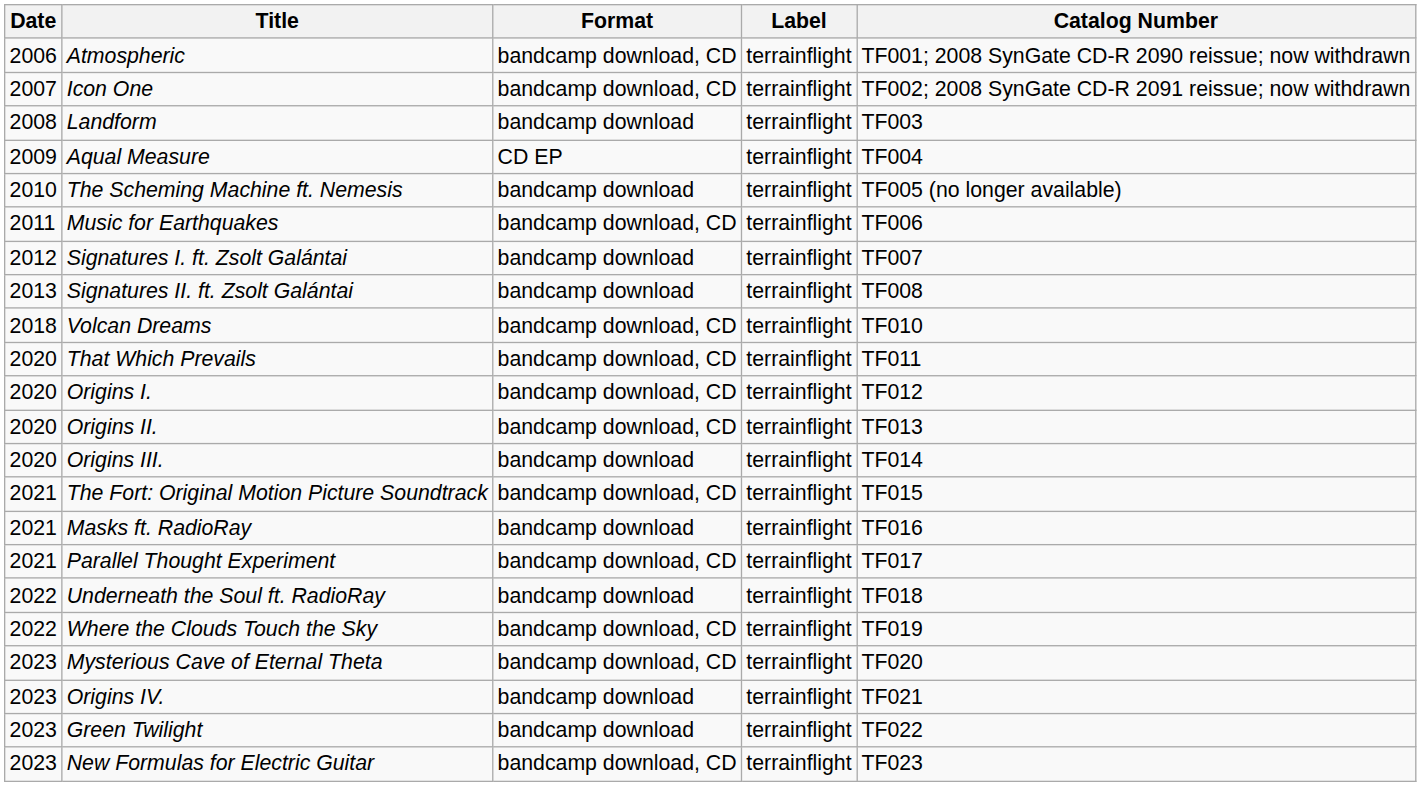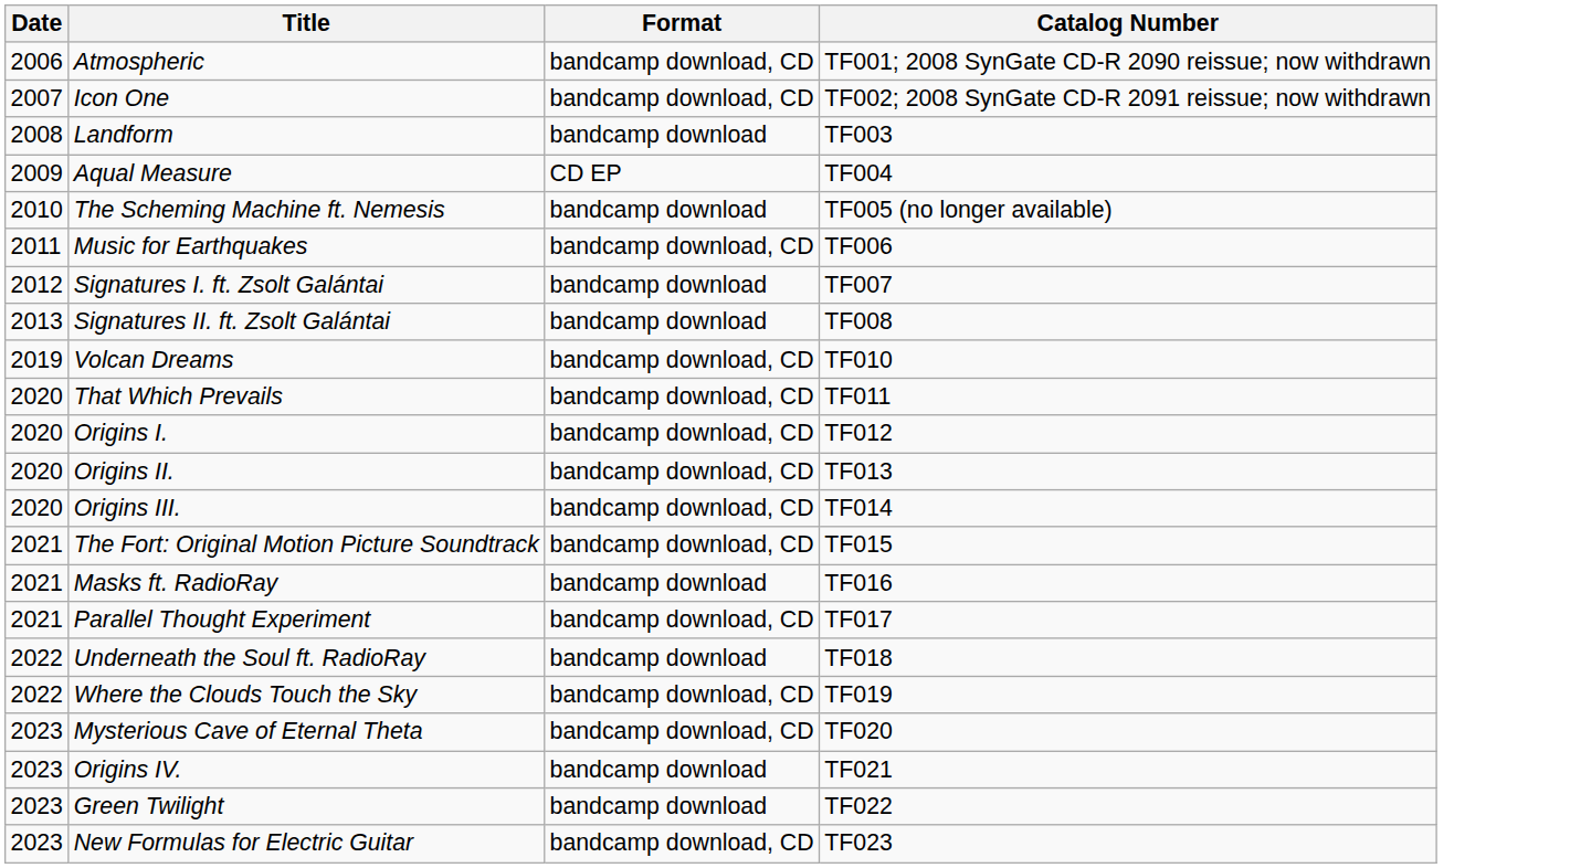 <table class="wikitable">
 <tr>
 <th><strong>Date</strong></th>
 <th><strong>Title</strong></th>
 <th><strong>Format</strong></th>
-<th><strong>Label</strong></th>
 <th><strong>Catalog Number</strong></th>
 </tr>
 <tr>
 <td>2006</td>
 <td><em>Atmospheric</em></td>
 <td>bandcamp download, CD</td>
-<td>terrainflight</td>
 <td>TF001; 2008 SynGate CD-R 2090 reissue; now withdrawn</td>
 </tr>
 <tr>
 <td>2007</td>
 <td><em>Icon One</em></td>
 <td>bandcamp download, CD</td>
-<td>terrainflight</td>
 <td>TF002; 2008 SynGate CD-R 2091 reissue; now withdrawn</td>
 </tr>
 <tr>
 <td>2008</td>
 <td><em>Landform</em></td>
 <td>bandcamp download</td>
-<td>terrainflight</td>
 <td>TF003</td>
 </tr>
 <tr>
 <td>2009</td>
 <td><em>Aqual Measure</em></td>
 <td>CD EP</td>
-<td>terrainflight</td>
 <td>TF004</td>
 </tr>
 <tr>
 <td>2010</td>
 <td><em>The Scheming Machine ft. Nemesis</em></td>
 <td>bandcamp download</td>
-<td>terrainflight</td>
 <td>TF005 (no longer available)</td>
 </tr>
 <tr>
 <td>2011</td>
 <td><em>Music for Earthquakes</em></td>
 <td>bandcamp download, CD</td>
-<td>terrainflight</td>
 <td>TF006</td>
 </tr>
 <tr>
 <td>2012</td>
 <td><em>Signatures I. ft. Zsolt Galántai</em></td>
 <td>bandcamp download</td>
-<td>terrainflight</td>
 <td>TF007</td>
 </tr>
 <tr>
 <td>2013</td>
 <td><em>Signatures II. ft. Zsolt Galántai</em></td>
 <td>bandcamp download</td>
-<td>terrainflight</td>
 <td>TF008</td>
 </tr>
 <tr>
-<td>2018</td>
+<td>2019</td>
 <td><em>Volcan Dreams</em></td>
 <td>bandcamp download, CD</td>
-<td>terrainflight</td>
 <td>TF010</td>
 </tr>
 <tr>
 <td>2020</td>
 <td><em>That Which Prevails</em></td>
 <td>bandcamp download, CD</td>
-<td>terrainflight</td>
 <td>TF011</td>
 </tr>
 <tr>
 <td>2020</td>
 <td><em>Origins I.</em></td>
 <td>bandcamp download, CD</td>
-<td>terrainflight</td>
 <td>TF012</td>
 </tr>
 <tr>
 <td>2020</td>
 <td><em>Origins II.</em></td>
 <td>bandcamp download, CD</td>
-<td>terrainflight</td>
 <td>TF013</td>
 </tr>
 <tr>
 <td>2020</td>
 <td><em>Origins III.</em></td>
-<td>bandcamp download</td>
-<td>terrainflight</td>
+<td>bandcamp download, CD</td>
 <td>TF014</td>
 </tr>
 <tr>
 <td>2021</td>
 <td><em>The Fort: Original Motion Picture Soundtrack</em></td>
 <td>bandcamp download, CD</td>
-<td>terrainflight</td>
 <td>TF015</td>
 </tr>
 <tr>
 <td>2021</td>
 <td><em>Masks ft. RadioRay</em></td>
 <td>bandcamp download</td>
-<td>terrainflight</td>
 <td>TF016</td>
 </tr>
 <tr>
 <td>2021</td>
 <td><em>Parallel Thought Experiment</em></td>
 <td>bandcamp download, CD</td>
-<td>terrainflight</td>
 <td>TF017</td>
 </tr>
 <tr>
 <td>2022</td>
 <td><em>Underneath the Soul ft. RadioRay</em></td>
 <td>bandcamp download</td>
-<td>terrainflight</td>
 <td>TF018</td>
 </tr>
 <tr>
 <td>2022</td>
 <td><em>Where the Clouds Touch the Sky</em></td>
 <td>bandcamp download, CD</td>
-<td>terrainflight</td>
 <td>TF019</td>
 </tr>
 <tr>
 <td>2023</td>
 <td><em>Mysterious Cave of Eternal Theta</em></td>
 <td>bandcamp download, CD</td>
-<td>terrainflight</td>
 <td>TF020</td>
 </tr>
 <tr>
 <td>2023</td>
 <td><em>Origins IV.</em></td>
 <td>bandcamp download</td>
-<td>terrainflight</td>
 <td>TF021</td>
 </tr>
 <tr>
 <td>2023</td>
 <td><em>Green Twilight</em></td>
 <td>bandcamp download</td>
-<td>terrainflight</td>
 <td>TF022</td>
 </tr>
 <tr>
 <td>2023</td>
 <td><em>New Formulas for Electric Guitar</em></td>
 <td>bandcamp download, CD</td>
-<td>terrainflight</td>
 <td>TF023</td>
 </tr>
 </table>
